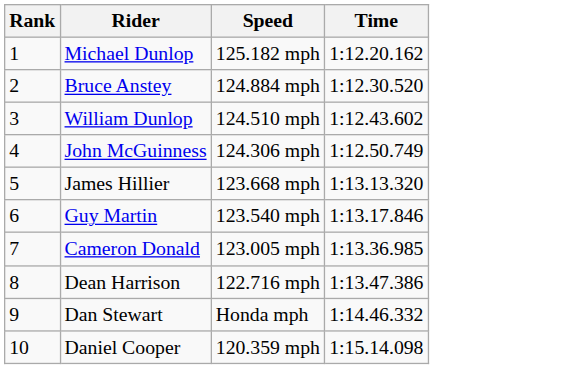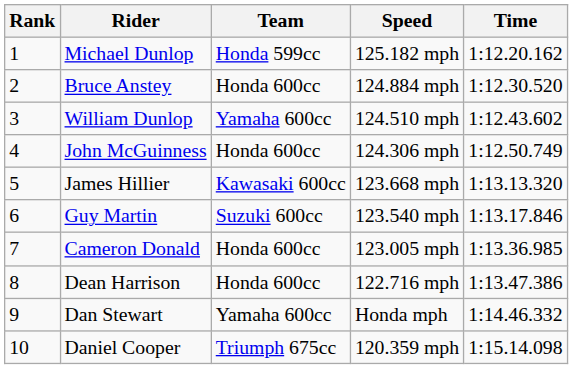 <table class="wikitable" style="font-size: 95%;">
 <tr style="background:#efefef;">
 <th>Rank</th>
 <th>Rider</th>
+<th>Team</th>
 <th>Speed</th>
 <th>Time</th>
 </tr>
 <tr>
 <td>1</td>
 <td> <a href='#'>Michael Dunlop</a></td>
+<td><a href='#'>Honda</a> 599cc</td>
 <td>125.182 mph</td>
 <td>1:12.20.162</td>
 </tr>
 <tr>
 <td>2</td>
 <td> <a href='#'>Bruce Anstey</a></td>
+<td>Honda 600cc</td>
 <td>124.884 mph</td>
 <td>1:12.30.520</td>
 </tr>
 <tr>
 <td>3</td>
 <td> <a href='#'>William Dunlop</a></td>
+<td><a href='#'>Yamaha</a> 600cc</td>
 <td>124.510 mph</td>
 <td>1:12.43.602</td>
 </tr>
 <tr>
 <td>4</td>
 <td> <a href='#'>John McGuinness</a></td>
+<td>Honda 600cc</td>
 <td>124.306 mph</td>
 <td>1:12.50.749</td>
 </tr>
 <tr>
 <td>5</td>
 <td> James Hillier</td>
+<td><a href='#'>Kawasaki</a> 600cc</td>
 <td>123.668 mph</td>
 <td>1:13.13.320</td>
 </tr>
 <tr>
 <td>6</td>
 <td> <a href='#'>Guy Martin</a></td>
+<td><a href='#'>Suzuki</a> 600cc</td>
 <td>123.540 mph</td>
 <td>1:13.17.846</td>
 </tr>
 <tr>
 <td>7</td>
 <td> <a href='#'>Cameron Donald</a></td>
+<td>Honda 600cc</td>
 <td>123.005 mph</td>
 <td>1:13.36.985</td>
 </tr>
 <tr>
 <td>8</td>
 <td> Dean Harrison</td>
+<td>Honda 600cc</td>
 <td>122.716 mph</td>
 <td>1:13.47.386</td>
 </tr>
 <tr>
 <td>9</td>
 <td> Dan Stewart</td>
+<td>Yamaha 600cc</td>
 <td>Honda mph</td>
 <td>1:14.46.332</td>
 </tr>
 <tr>
 <td>10</td>
 <td> Daniel Cooper</td>
+<td><a href='#'>Triumph</a> 675cc</td>
 <td>120.359 mph</td>
 <td>1:15.14.098</td>
 </tr>
 </table>
